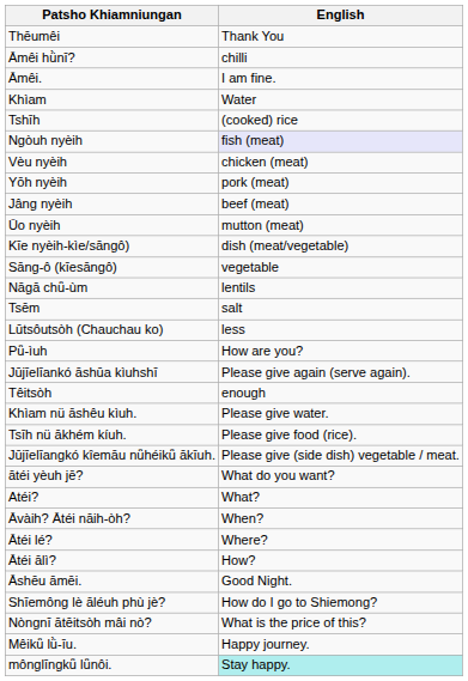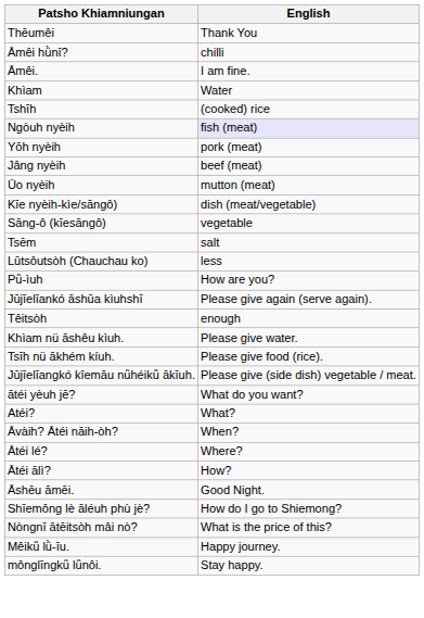 <table class="wikitable">
 <tr>
 <th>Patsho Khiamniungan</th>
 <th>English</th>
 </tr>
 <tr>
 <td>Thēumêi</td>
 <td>Thank You</td>
 </tr>
 <tr>
 <td>Āmêi hǜnī?</td>
 <td>chilli</td>
 </tr>
 <tr>
 <td>Āmêi.</td>
 <td>I am fine.</td>
 </tr>
 <tr>
 <td>Khìam</td>
 <td>Water</td>
 </tr>
 <tr>
 <td>Tshīh</td>
 <td>(cooked) rice</td>
 </tr>
 <tr>
 <td>Ngòuh nyèih</td>
 <td style="background: lavender;">fish (meat)</td>
 </tr>
 <tr>
-<td>Vèu nyèih</td>
-<td>chicken (meat)</td>
-</tr>
-<tr>
 <td>Yōh nyèih</td>
 <td>pork (meat)</td>
 </tr>
 <tr>
 <td>Jâng nyèih</td>
 <td>beef (meat)</td>
 </tr>
 <tr>
 <td>Ūo nyèih</td>
 <td>mutton (meat)</td>
 </tr>
 <tr>
 <td>Kīe nyèih-kìe/sāngô)</td>
 <td>dish (meat/vegetable)</td>
 </tr>
 <tr>
 <td>Sāng-ô (kīesāngô)</td>
 <td>vegetable</td>
-</tr>
-<tr>
-<td>Nāgā chǖ-ùm</td>
-<td>lentils</td>
 </tr>
 <tr>
 <td>Tsēm</td>
 <td>salt</td>
 </tr>
 <tr>
 <td>Lūtsôutsòh (Chauchau ko)</td>
 <td>less</td>
 </tr>
 <tr>
 <td>Pǖ-ìuh</td>
 <td>How are you?</td>
 </tr>
 <tr>
 <td>Jūjīelīankó āshūa kìuhshī</td>
 <td>Please give again (serve again).</td>
 </tr>
 <tr>
 <td>Têitsòh</td>
 <td>enough</td>
 </tr>
 <tr>
 <td>Khìam nü āshêu kìuh.</td>
 <td>Please give water.</td>
 </tr>
 <tr>
 <td>Tsīh nü ākhém kíuh.</td>
 <td>Please give food (rice).</td>
 </tr>
 <tr>
 <td>Jūjīelīangkó kîemāu nǖhéikǖ ākīuh.</td>
 <td>Please give (side dish) vegetable / meat.</td>
 </tr>
 <tr>
 <td>ātéi yèuh jē?</td>
 <td>What do you want?</td>
 </tr>
 <tr>
 <td>Atéi?</td>
 <td>What?</td>
 </tr>
 <tr>
 <td>Āvàih? Ātéi nāih-òh?</td>
 <td>When?</td>
 </tr>
 <tr>
 <td>Ātéi lé?</td>
 <td>Where?</td>
 </tr>
 <tr>
 <td>Ātéi ālì?</td>
 <td>How?</td>
 </tr>
 <tr>
 <td>Āshēu āmēi.</td>
 <td>Good Night.</td>
 </tr>
 <tr>
 <td>Shīemông lè āléuh phù jè?</td>
 <td>How do I go to Shiemong?</td>
 </tr>
 <tr>
 <td>Nòngnī ātēitsòh mâi nò?</td>
 <td>What is the price of this?</td>
 </tr>
 <tr>
 <td>Mêikǖ lǜ-īu.</td>
 <td>Happy journey.</td>
 </tr>
 <tr>
 <td>mônglīngkǖ lǖnôi.</td>
-<td style="background: paleturquoise;">Stay happy.</td>
+<td>Stay happy.</td>
 </tr>
 </table>
